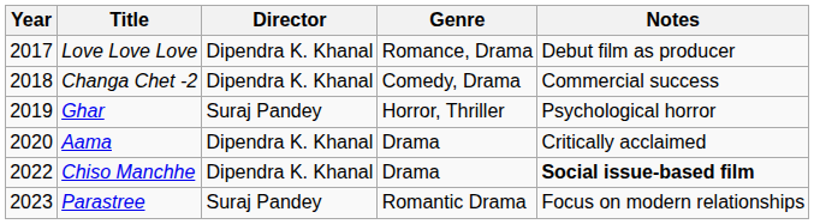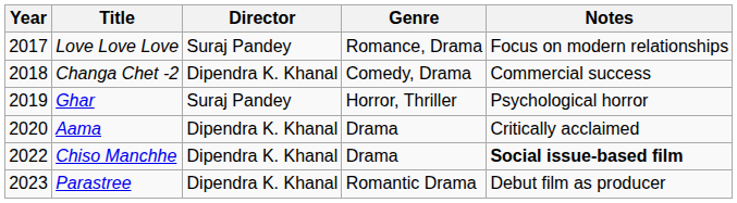 <table class="wikitable sortable">
 <tr>
 <th>Year</th>
 <th>Title</th>
 <th>Director</th>
 <th>Genre</th>
 <th>Notes</th>
 </tr>
 <tr>
 <td>2017</td>
 <td><em>Love Love Love</em> </td>
-<td>Dipendra K. Khanal</td>
+<td>Suraj Pandey</td>
 <td>Romance, Drama</td>
-<td>Debut film as producer</td>
+<td>Focus on modern relationships</td>
 </tr>
 <tr>
 <td>2018</td>
 <td><em>Changa Chet -2</em> </td>
 <td>Dipendra K. Khanal</td>
 <td>Comedy, Drama</td>
 <td>Commercial success</td>
 </tr>
 <tr>
 <td>2019</td>
 <td><em><a href='#'>Ghar</a></em> </td>
 <td>Suraj Pandey</td>
 <td>Horror, Thriller</td>
 <td>Psychological horror</td>
 </tr>
 <tr>
 <td>2020</td>
 <td><em><a href='#'>Aama</a></em> </td>
 <td>Dipendra K. Khanal</td>
 <td>Drama</td>
 <td>Critically acclaimed</td>
 </tr>
 <tr>
 <td>2022</td>
 <td><em><a href='#'>Chiso Manchhe</a></em> </td>
 <td>Dipendra K. Khanal</td>
 <td>Drama</td>
 <td><strong>Social issue-based film</strong></td>
 </tr>
 <tr>
 <td>2023</td>
 <td><em><a href='#'>Parastree</a></em></td>
-<td>Suraj Pandey</td>
+<td>Dipendra K. Khanal</td>
 <td>Romantic Drama</td>
-<td>Focus on modern relationships</td>
+<td>Debut film as producer</td>
 </tr>
 </table>
